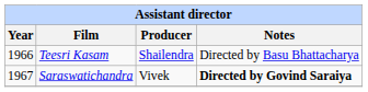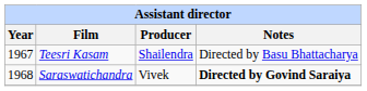 <table class="wikitable">
 <tr>
 <th colspan="4" style="background:#bfd7ff">Assistant director</th>
 </tr>
 <tr>
 <th>Year</th>
 <th>Film</th>
 <th>Producer</th>
 <th>Notes</th>
 </tr>
 <tr>
-<td>1966</td>
+<td>1967</td>
 <td><em><a href='#'>Teesri Kasam</a></em></td>
 <td><a href='#'>Shailendra</a></td>
 <td>Directed by <a href='#'>Basu Bhattacharya</a></td>
 </tr>
 <tr>
-<td>1967</td>
+<td>1968</td>
 <td><em><a href='#'>Saraswatichandra</a></em></td>
 <td>Vivek</td>
 <td><strong>Directed by Govind Saraiya</strong></td>
 </tr>
 <tr>
 </tr>
 </table>
